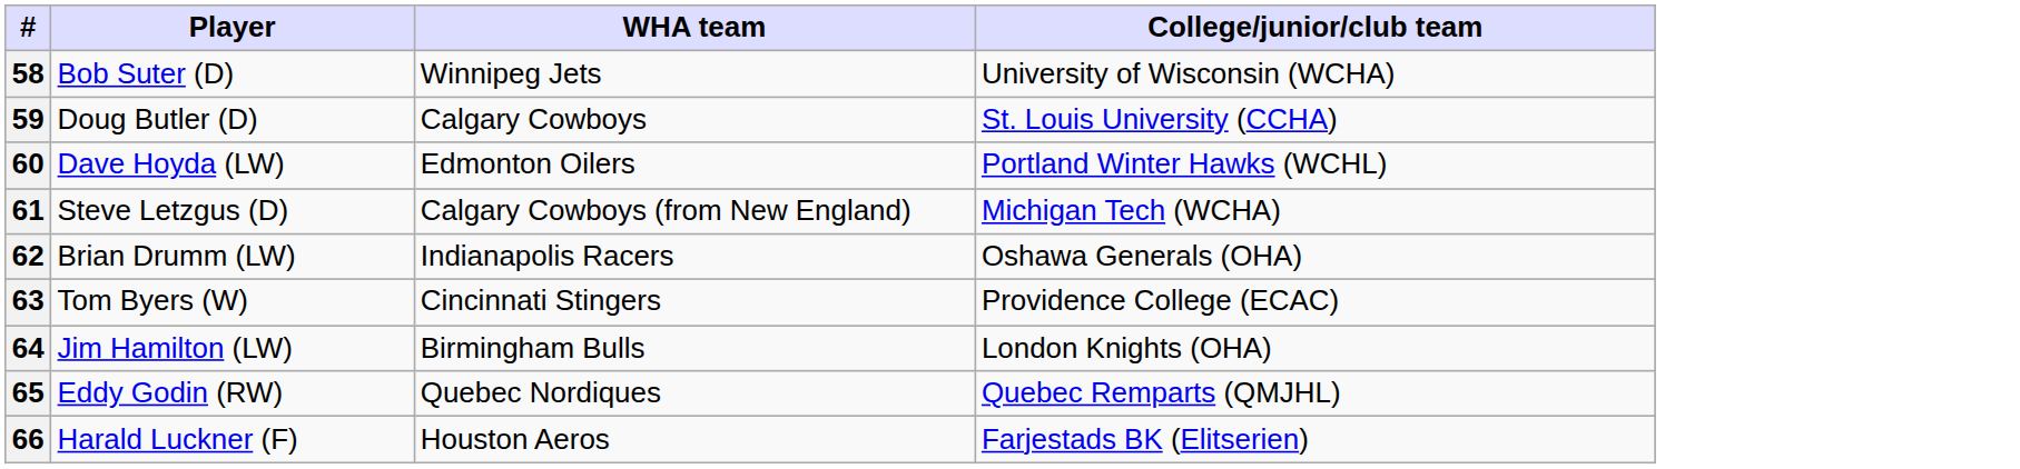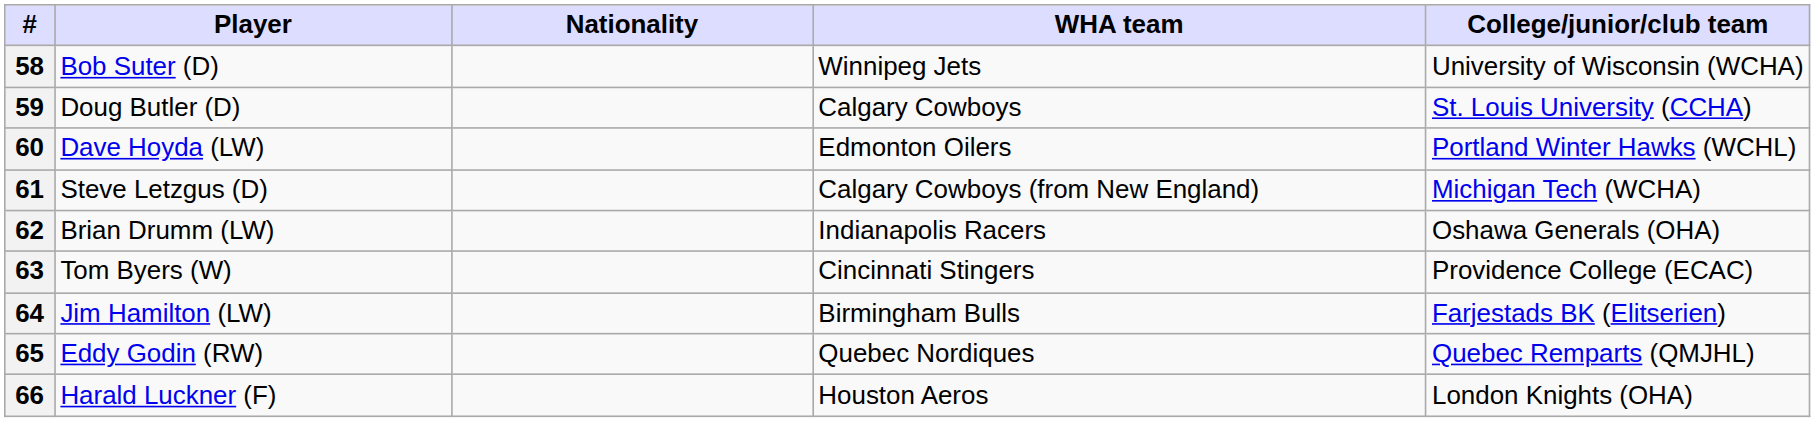 <table class="wikitable">
 <tr>
 <th style="background:#ddf; width:2.75%;">#</th>
 <th style="background:#ddf; width:22.0%;">Player</th>
+<th style="background:#ddf; width:20.0%;">Nationality</th>
 <th style="background:#ddf; width:34.0%;">WHA team</th>
 <th style="background:#ddf; width:100.0%;">College/junior/club team</th>
 </tr>
 <tr>
 <th>58</th>
 <td><a href='#'>Bob Suter</a> (D)</td>
+<td></td>
 <td>Winnipeg Jets</td>
 <td>University of Wisconsin (WCHA)</td>
 </tr>
 <tr>
 <th>59</th>
 <td>Doug Butler (D)</td>
+<td></td>
 <td>Calgary Cowboys</td>
 <td><a href='#'>St. Louis University</a> (<a href='#'>CCHA</a>)</td>
 </tr>
 <tr>
 <th>60</th>
 <td><a href='#'>Dave Hoyda</a> (LW)</td>
+<td></td>
 <td>Edmonton Oilers</td>
 <td><a href='#'>Portland Winter Hawks</a> (WCHL)</td>
 </tr>
 <tr>
 <th>61</th>
 <td>Steve Letzgus (D)</td>
+<td></td>
 <td>Calgary Cowboys (from New England)</td>
 <td><a href='#'>Michigan Tech</a> (WCHA)</td>
 </tr>
 <tr>
 <th>62</th>
 <td>Brian Drumm (LW)</td>
+<td></td>
 <td>Indianapolis Racers</td>
 <td>Oshawa Generals (OHA)</td>
 </tr>
 <tr>
 <th>63</th>
 <td>Tom Byers (W)</td>
+<td></td>
 <td>Cincinnati Stingers</td>
 <td>Providence College (ECAC)</td>
 </tr>
 <tr>
 <th>64</th>
 <td><a href='#'>Jim Hamilton</a> (LW)</td>
+<td></td>
 <td>Birmingham Bulls</td>
-<td>London Knights (OHA)</td>
+<td><a href='#'>Farjestads BK</a> (<a href='#'>Elitserien</a>)</td>
 </tr>
 <tr>
 <th>65</th>
 <td><a href='#'>Eddy Godin</a> (RW)</td>
+<td></td>
 <td>Quebec Nordiques</td>
 <td><a href='#'>Quebec Remparts</a> (QMJHL)</td>
 </tr>
 <tr>
 <th>66</th>
 <td><a href='#'>Harald Luckner</a> (F)</td>
+<td></td>
 <td>Houston Aeros</td>
-<td><a href='#'>Farjestads BK</a> (<a href='#'>Elitserien</a>)</td>
+<td>London Knights (OHA)</td>
 </tr>
 </table>
